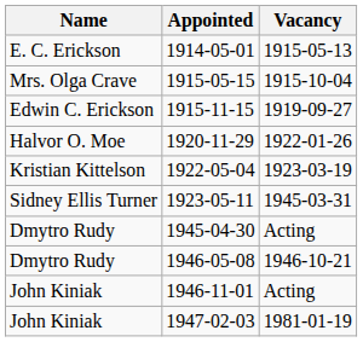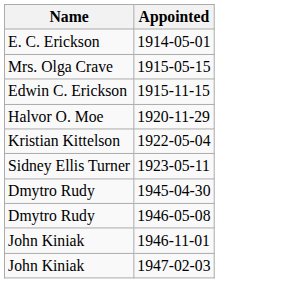 <table class="wikitable">
 <tr>
 <th>Name</th>
 <th>Appointed</th>
-<th>Vacancy</th>
 </tr>
 <tr>
 <td>E. C. Erickson</td>
 <td>1914-05-01</td>
-<td>1915-05-13</td>
 </tr>
 <tr>
 <td>Mrs. Olga Crave</td>
 <td>1915-05-15</td>
-<td>1915-10-04</td>
 </tr>
 <tr>
 <td>Edwin C. Erickson</td>
 <td>1915-11-15</td>
-<td>1919-09-27</td>
 </tr>
 <tr>
 <td>Halvor O. Moe</td>
 <td>1920-11-29</td>
-<td>1922-01-26</td>
 </tr>
 <tr>
 <td>Kristian Kittelson</td>
 <td>1922-05-04</td>
-<td>1923-03-19</td>
 </tr>
 <tr>
 <td>Sidney Ellis Turner</td>
 <td>1923-05-11</td>
-<td>1945-03-31</td>
 </tr>
 <tr>
 <td>Dmytro Rudy</td>
 <td>1945-04-30</td>
-<td>Acting</td>
 </tr>
 <tr>
 <td>Dmytro Rudy</td>
 <td>1946-05-08</td>
-<td>1946-10-21</td>
 </tr>
 <tr>
 <td>John Kiniak</td>
 <td>1946-11-01</td>
-<td>Acting</td>
 </tr>
 <tr>
 <td>John Kiniak</td>
 <td>1947-02-03</td>
-<td>1981-01-19</td>
 </tr>
 </table>
